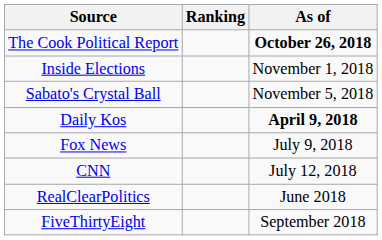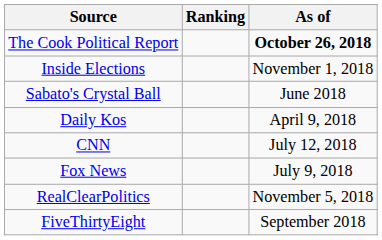 <table class="wikitable" style="text-align:center">
 <tr>
 <th>Source</th>
 <th>Ranking</th>
 <th>As of</th>
 </tr>
 <tr>
 <td><a href='#'>The Cook Political Report</a></td>
 <td></td>
 <td><strong>October 26, 2018</strong></td>
 </tr>
 <tr>
 <td><a href='#'>Inside Elections</a></td>
 <td></td>
 <td>November 1, 2018</td>
 </tr>
 <tr>
 <td><a href='#'>Sabato's Crystal Ball</a></td>
 <td></td>
-<td>November 5, 2018</td>
+<td>June 2018</td>
 </tr>
 <tr>
 <td><a href='#'>Daily Kos</a></td>
 <td></td>
-<td><strong>April 9, 2018</strong></td>
+<td>April 9, 2018</td>
+</tr>
+<tr>
+<td><a href='#'>CNN</a></td>
+<td></td>
+<td>July 12, 2018</td>
 </tr>
 <tr>
 <td><a href='#'>Fox News</a></td>
 <td></td>
 <td>July 9, 2018</td>
 </tr>
 <tr>
-<td><a href='#'>CNN</a></td>
-<td></td>
-<td>July 12, 2018</td>
-</tr>
-<tr>
 <td><a href='#'>RealClearPolitics</a></td>
 <td></td>
-<td>June 2018</td>
+<td>November 5, 2018</td>
 </tr>
 <tr>
 <td><a href='#'>FiveThirtyEight</a></td>
 <td></td>
 <td>September 2018</td>
 </tr>
 </table>
